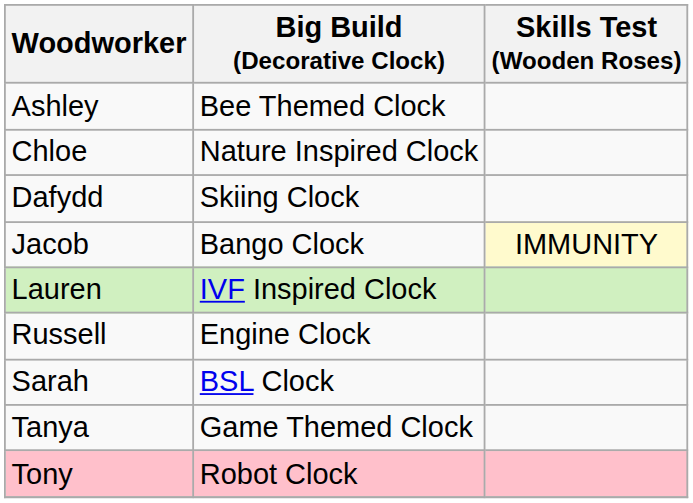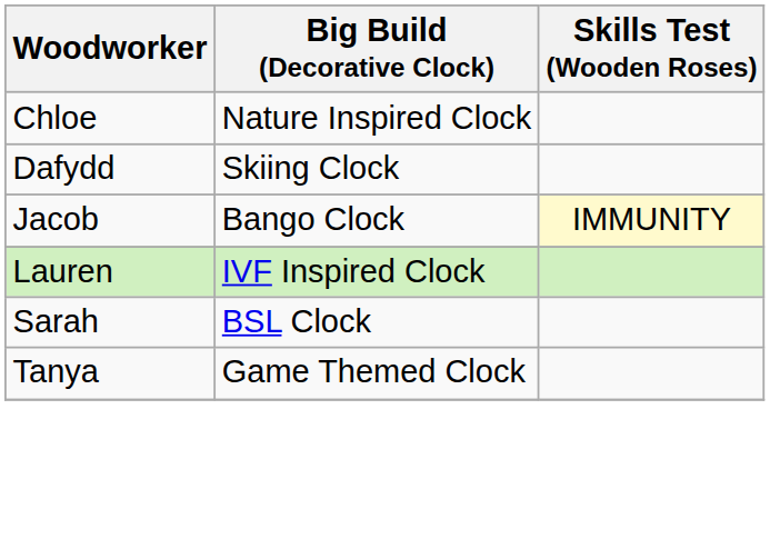 <table class="wikitable" style="text-align:center;">
 <tr>
 <th>Woodworker</th>
 <th>Big Build<br><small>(Decorative Clock)</small></th>
 <th>Skills Test<br><small>(Wooden Roses)</small></th>
-</tr>
-<tr>
-<td align="left">Ashley</td>
-<td align="left">Bee Themed Clock</td>
-<td></td>
 </tr>
 <tr>
 <td align="left">Chloe</td>
 <td align="left">Nature Inspired Clock</td>
 <td></td>
 </tr>
 <tr>
 <td align="left">Dafydd</td>
 <td align="left">Skiing Clock</td>
 <td></td>
 </tr>
 <tr>
 <td align="left">Jacob</td>
 <td align="left">Bango Clock</td>
 <td colspan="1" style="background:lemonchiffon;">IMMUNITY</td>
 </tr>
 <tr style="background:#d0f0c0;">
 <td align="left">Lauren</td>
 <td align="left"><a href='#'>IVF</a> Inspired Clock</td>
 <td></td>
 </tr>
 <tr>
-<td align="left">Russell</td>
-<td align="left">Engine Clock</td>
-<td></td>
-</tr>
-<tr>
 <td align="left">Sarah</td>
 <td align="left"><a href='#'>BSL</a> Clock</td>
 <td></td>
 </tr>
 <tr>
 <td align="left">Tanya</td>
 <td align="left">Game Themed Clock</td>
 <td></td>
 </tr>
-<tr style="background:Pink;">
-<td align="left">Tony</td>
-<td align="left">Robot Clock</td>
-<td></td>
-</tr>
 <tr>
 </tr>
 </table>
